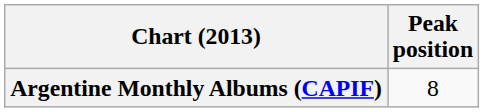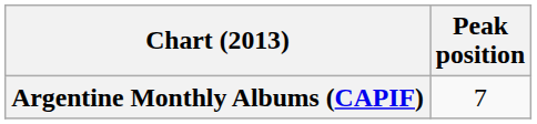 <table class="wikitable plainrowheaders" style="text-align:center">
 <tr>
 <th scope="col">Chart (2013)</th>
 <th scope="col">Peak<br>position</th>
 </tr>
 <tr>
 <th scope="row">Argentine Monthly Albums (<a href='#'>CAPIF</a>)</th>
-<td>8</td>
+<td>7</td>
 </tr>
 </table>
